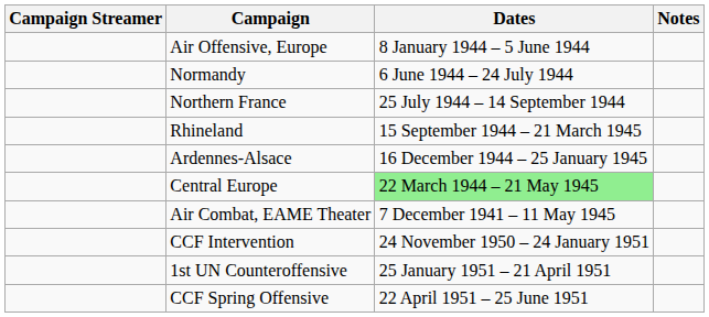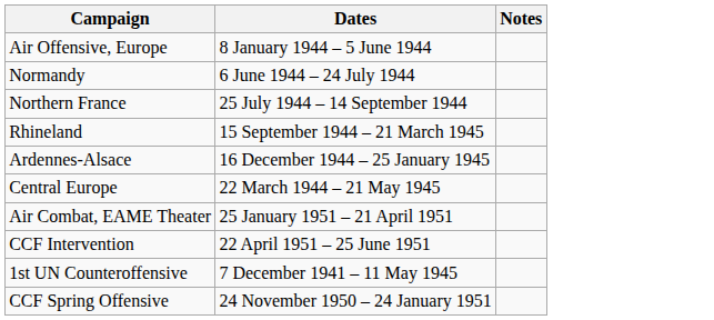 <table class="wikitable">
 <tr style="background:#efefef;">
-<th>Campaign Streamer</th>
 <th>Campaign</th>
 <th>Dates</th>
 <th>Notes</th>
 </tr>
 <tr>
-<td></td>
 <td>Air Offensive, Europe</td>
 <td>8 January 1944 – 5 June 1944</td>
 <td></td>
 </tr>
 <tr>
-<td></td>
 <td>Normandy</td>
 <td>6 June 1944 – 24 July 1944</td>
 <td></td>
 </tr>
 <tr>
-<td></td>
 <td>Northern France</td>
 <td>25 July 1944 – 14 September 1944</td>
 <td></td>
 </tr>
 <tr>
-<td></td>
 <td>Rhineland</td>
 <td>15 September 1944 – 21 March 1945</td>
 <td></td>
 </tr>
 <tr>
-<td></td>
 <td>Ardennes-Alsace</td>
 <td>16 December 1944 – 25 January 1945</td>
 <td></td>
 </tr>
 <tr>
-<td></td>
 <td>Central Europe</td>
-<td style="background: lightgreen;">22 March 1944 – 21 May 1945</td>
+<td>22 March 1944 – 21 May 1945</td>
 <td></td>
 </tr>
 <tr>
+<td>Air Combat, EAME Theater</td>
+<td>25 January 1951 – 21 April 1951</td>
 <td></td>
-<td>Air Combat, EAME Theater</td>
+</tr>
+<tr>
+<td>CCF Intervention</td>
+<td>22 April 1951 – 25 June 1951</td>
+<td></td>
+</tr>
+<tr>
+<td>1st UN Counteroffensive</td>
 <td>7 December 1941 – 11 May 1945</td>
 <td></td>
 </tr>
 <tr>
-<td></td>
-<td>CCF Intervention</td>
+<td>CCF Spring Offensive</td>
 <td>24 November 1950 – 24 January 1951</td>
 <td></td>
 </tr>
-<tr>
-<td></td>
-<td>1st UN Counteroffensive</td>
-<td>25 January 1951 – 21 April 1951</td>
-<td></td>
-</tr>
-<tr>
-<td></td>
-<td>CCF Spring Offensive</td>
-<td>22 April 1951 – 25 June 1951</td>
-<td></td>
-</tr>
 </table>
